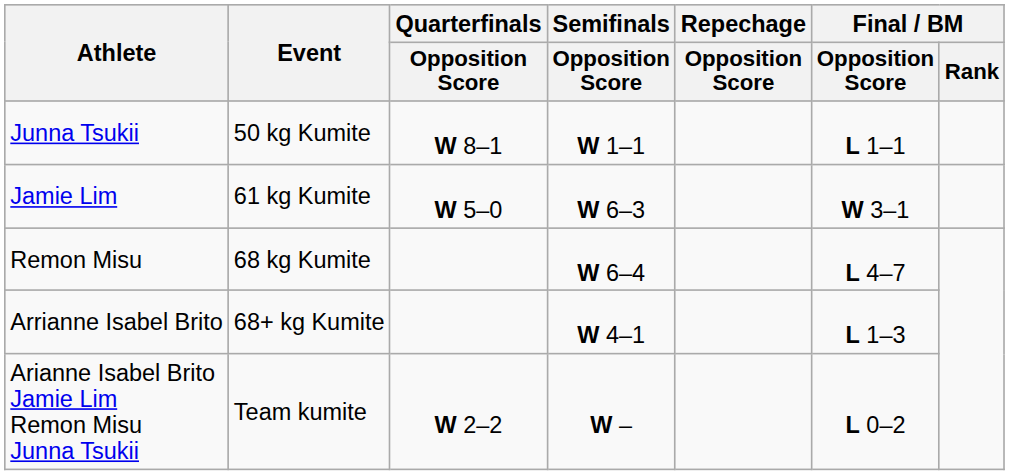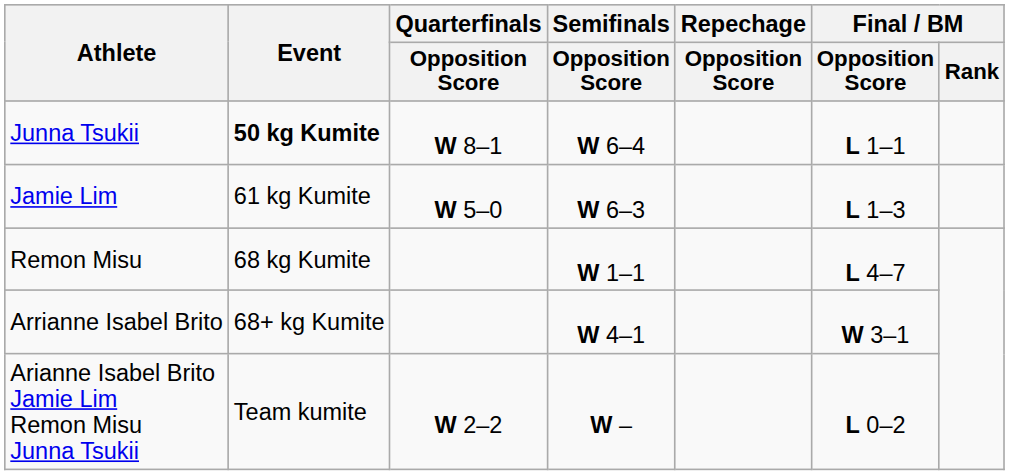 <table class="wikitable" style="font-size:90%">
 <tr>
 <th rowspan=2>Athlete</th>
 <th rowspan=2>Event</th>
 <th>Quarterfinals</th>
 <th>Semifinals</th>
 <th>Repechage</th>
 <th colspan=2>Final / BM</th>
 </tr>
 <tr style="font-size:95%">
 <th>Opposition<br>Score</th>
 <th>Opposition<br>Score</th>
 <th>Opposition<br>Score</th>
 <th>Opposition<br>Score</th>
 <th>Rank</th>
 </tr>
 <tr align=center>
 <td align=left><a href='#'>Junna Tsukii</a></td>
-<td align=left>50 kg Kumite</td>
+<td align=left><strong>50 kg Kumite</strong></td>
 <td><br><strong>W</strong> 8–1</td>
-<td><br><strong>W</strong> 1–1</td>
+<td><br><strong>W</strong> 6–4</td>
 <td></td>
 <td><br><strong>L</strong> 1–1</td>
 <td></td>
 </tr>
 <tr align=center>
 <td align=left><a href='#'>Jamie Lim</a></td>
 <td align=left>61 kg Kumite</td>
 <td><br><strong>W</strong> 5–0</td>
 <td><br><strong>W</strong> 6–3</td>
 <td></td>
-<td><br><strong>W</strong> 3–1</td>
+<td><br><strong>L</strong> 1–3</td>
 <td></td>
 </tr>
 <tr align=center>
 <td align=left>Remon Misu</td>
 <td align=left>68 kg Kumite</td>
 <td></td>
-<td><br><strong>W</strong> 6–4</td>
+<td><br><strong>W</strong> 1–1</td>
 <td></td>
 <td><br><strong>L</strong> 4–7</td>
 <td rowspan=3></td>
 </tr>
 <tr align=center>
 <td align=left>Arrianne Isabel Brito</td>
 <td align=left>68+ kg Kumite</td>
 <td></td>
 <td><br><strong>W</strong> 4–1</td>
 <td></td>
-<td><br><strong>L</strong> 1–3</td>
+<td><br><strong>W</strong> 3–1</td>
 </tr>
 <tr align=center>
 <td align=left>Arianne Isabel Brito<br><a href='#'>Jamie Lim</a><br>Remon Misu<br><a href='#'>Junna Tsukii</a></td>
 <td align=left>Team kumite</td>
 <td><br><strong>W</strong> 2–2</td>
 <td><br><strong>W</strong> –</td>
 <td></td>
 <td><br><strong>L</strong> 0–2</td>
 </tr>
 </table>
